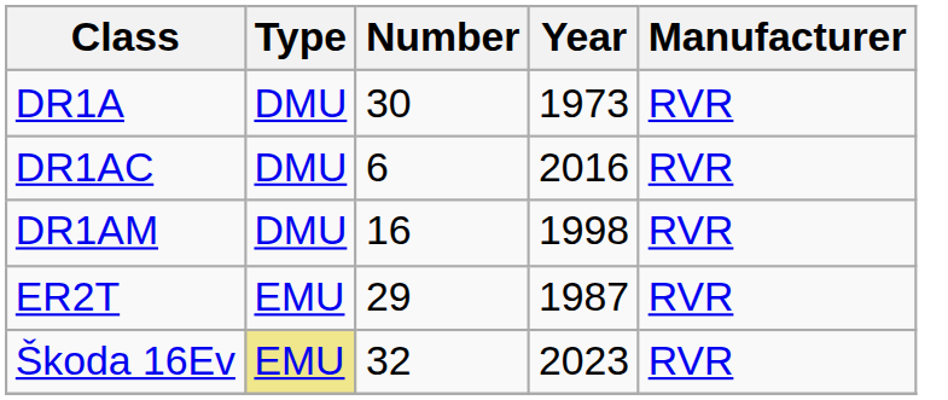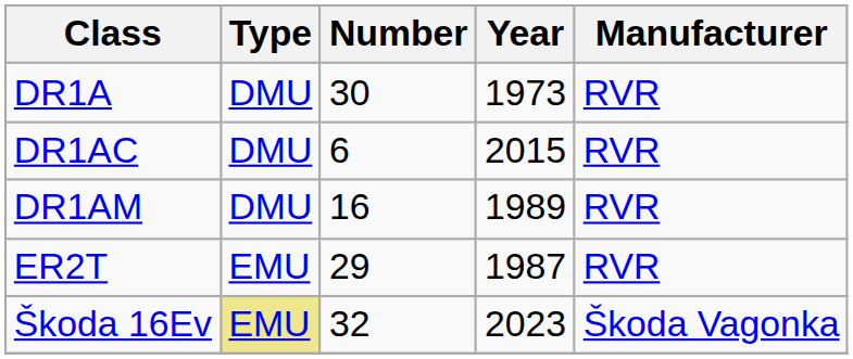 <table class="wikitable sortable">
 <tr>
 <th>Class</th>
 <th>Type</th>
 <th>Number</th>
 <th>Year</th>
 <th>Manufacturer</th>
 </tr>
 <tr>
 <td><a href='#'>DR1A</a></td>
 <td><a href='#'>DMU</a></td>
 <td>30</td>
 <td>1973</td>
 <td><a href='#'>RVR</a></td>
 </tr>
 <tr>
 <td><a href='#'>DR1AC</a></td>
 <td><a href='#'>DMU</a></td>
 <td>6</td>
-<td>2016</td>
+<td>2015</td>
 <td><a href='#'>RVR</a></td>
 </tr>
 <tr>
 <td><a href='#'>DR1AM</a></td>
 <td><a href='#'>DMU</a></td>
 <td>16</td>
-<td>1998</td>
+<td>1989</td>
 <td><a href='#'>RVR</a></td>
 </tr>
 <tr>
 <td><a href='#'>ER2T</a></td>
 <td><a href='#'>EMU</a></td>
 <td>29</td>
 <td>1987</td>
 <td><a href='#'>RVR</a></td>
 </tr>
 <tr>
 <td><a href='#'>Škoda 16Ev</a></td>
 <td style="background: khaki;"><a href='#'>EMU</a></td>
 <td>32</td>
 <td>2023</td>
-<td><a href='#'>RVR</a></td>
+<td><a href='#'>Škoda Vagonka</a></td>
 </tr>
 <tr>
 </tr>
 </table>
